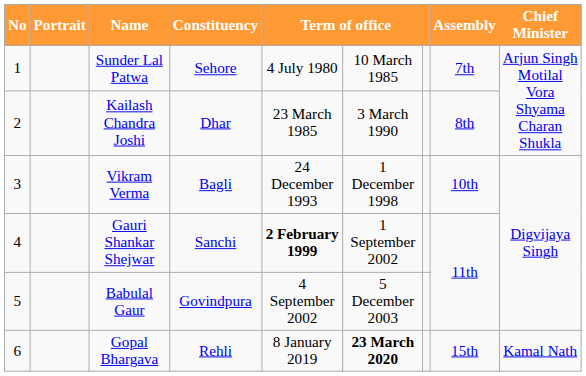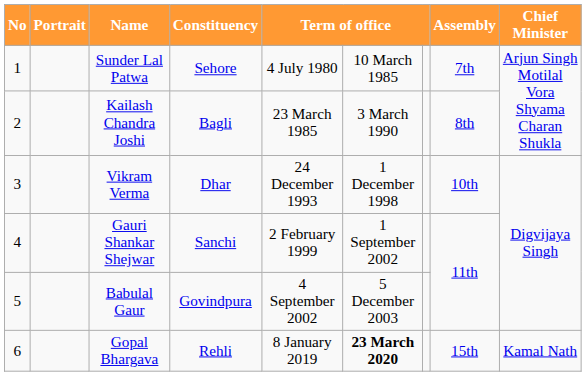 <table class="wikitable">
 <tr>
 <th style="background-color:#FF9933; color:white">No</th>
 <th style="background-color:#FF9933; color:white">Portrait</th>
 <th style="background-color:#FF9933; color:white">Name</th>
 <th style="background-color:#FF9933; color:white">Constituency</th>
 <th colspan="3" style="background-color:#FF9933; color:white">Term of office</th>
 <th style="background-color:#FF9933; color:white">Assembly</th>
 <th style="background-color:#FF9933; color:white">Chief Minister</th>
 </tr>
 <tr style="text-align:center;">
 <td>1</td>
 <td></td>
 <td><a href='#'>Sunder Lal Patwa</a></td>
 <td><a href='#'>Sehore</a></td>
 <td>4 July 1980</td>
 <td>10 March 1985</td>
 <td></td>
 <td><a href='#'>7th</a></td>
 <td rowspan="2"><a href='#'>Arjun Singh</a><br><a href='#'>Motilal Vora</a><br><a href='#'>Shyama Charan Shukla</a></td>
 </tr>
 <tr style="text-align:center;">
 <td>2</td>
 <td></td>
 <td><a href='#'>Kailash Chandra Joshi</a></td>
-<td><a href='#'>Dhar</a></td>
+<td><a href='#'>Bagli</a></td>
 <td>23 March 1985</td>
 <td>3 March 1990</td>
 <td></td>
 <td><a href='#'>8th</a></td>
 </tr>
 <tr style="text-align:center;">
 <td>3</td>
 <td></td>
 <td><a href='#'>Vikram Verma</a></td>
-<td><a href='#'>Bagli</a></td>
+<td><a href='#'>Dhar</a></td>
 <td>24 December 1993</td>
 <td>1 December 1998</td>
 <td></td>
 <td><a href='#'>10th</a></td>
 <td rowspan="3"><a href='#'>Digvijaya Singh</a></td>
 </tr>
 <tr style="text-align:center;">
 <td>4</td>
 <td></td>
 <td><a href='#'>Gauri Shankar Shejwar</a></td>
 <td><a href='#'>Sanchi</a></td>
-<td><strong>2 February 1999</strong></td>
+<td>2 February 1999</td>
 <td>1 September 2002</td>
 <td></td>
 <td rowspan="2"><a href='#'>11th</a></td>
 </tr>
 <tr style="text-align:center;">
 <td>5</td>
 <td></td>
 <td><a href='#'>Babulal Gaur</a></td>
 <td><a href='#'>Govindpura</a></td>
 <td>4 September 2002</td>
 <td>5 December 2003</td>
 <td></td>
 </tr>
 <tr style="text-align:center;">
 <td>6</td>
 <td></td>
 <td><a href='#'>Gopal Bhargava</a></td>
 <td><a href='#'>Rehli</a></td>
 <td>8 January 2019</td>
 <td><strong>23 March 2020</strong></td>
 <td></td>
 <td><a href='#'>15th</a></td>
 <td><a href='#'>Kamal Nath</a></td>
 </tr>
 </table>
